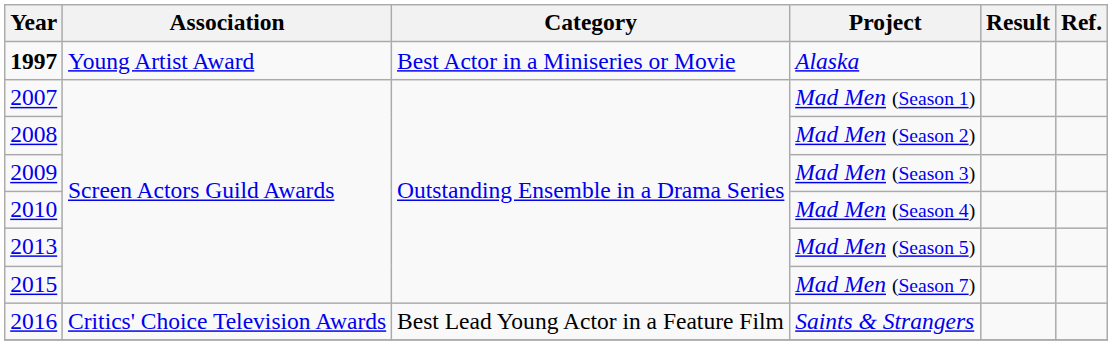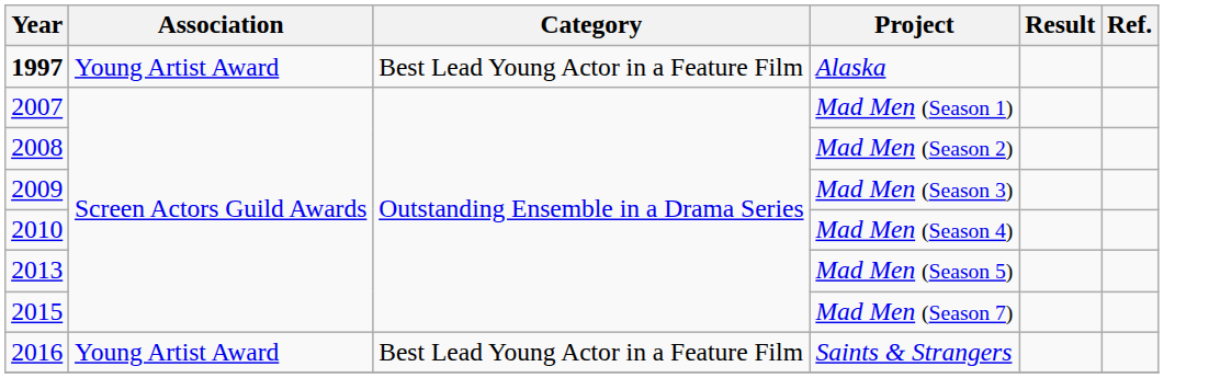 <table class="wikitable">
 <tr>
 <th>Year</th>
 <th>Association</th>
 <th>Category</th>
 <th>Project</th>
 <th>Result</th>
 <th>Ref.</th>
 </tr>
 <tr>
 <td><strong>1997</strong></td>
 <td><a href='#'>Young Artist Award</a></td>
-<td><a href='#'>Best Actor in a Miniseries or Movie</a></td>
+<td>Best Lead Young Actor in a Feature Film</td>
 <td><em><a href='#'>Alaska</a></em></td>
 <td></td>
 <td></td>
 </tr>
 <tr>
 <td><a href='#'>2007</a></td>
 <td rowspan=6><a href='#'>Screen Actors Guild Awards</a></td>
 <td rowspan=6><a href='#'>Outstanding Ensemble in a Drama Series</a></td>
 <td><em><a href='#'>Mad Men</a></em> <small> (<a href='#'>Season 1</a>)</small></td>
 <td></td>
 <td></td>
 </tr>
 <tr>
 <td><a href='#'>2008</a></td>
 <td><em><a href='#'>Mad Men</a></em> <small> (<a href='#'>Season 2</a>)</small></td>
 <td></td>
 <td></td>
 </tr>
 <tr>
 <td><a href='#'>2009</a></td>
 <td><em><a href='#'>Mad Men</a></em> <small> (<a href='#'>Season 3</a>)</small></td>
 <td></td>
 <td></td>
 </tr>
 <tr>
 <td><a href='#'>2010</a></td>
 <td><em><a href='#'>Mad Men</a></em> <small> (<a href='#'>Season 4</a>)</small></td>
 <td></td>
 <td></td>
 </tr>
 <tr>
 <td><a href='#'>2013</a></td>
 <td><em><a href='#'>Mad Men</a></em> <small> (<a href='#'>Season 5</a>)</small></td>
 <td></td>
 <td></td>
 </tr>
 <tr>
 <td><a href='#'>2015</a></td>
 <td><em><a href='#'>Mad Men</a></em> <small> (<a href='#'>Season 7</a>)</small></td>
 <td></td>
 <td></td>
 </tr>
 <tr>
 <td><a href='#'>2016</a></td>
-<td><a href='#'>Critics' Choice Television Awards</a></td>
+<td><a href='#'>Young Artist Award</a></td>
 <td>Best Lead Young Actor in a Feature Film</td>
 <td><em><a href='#'>Saints & Strangers</a></em></td>
 <td></td>
 <td></td>
 </tr>
 <tr>
 </tr>
 </table>
